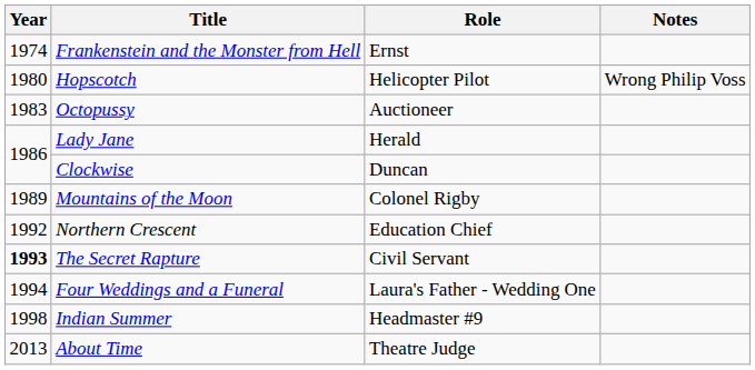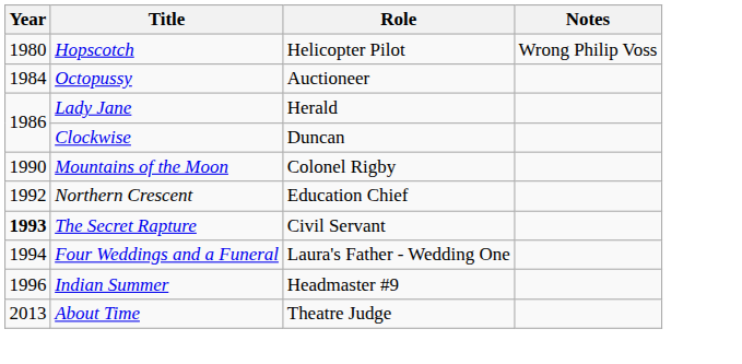 <table class="wikitable sortable jquery-tablesorter">
 <tr>
 <th>Year</th>
 <th>Title</th>
 <th>Role</th>
 <th>Notes</th>
 </tr>
 <tr>
-<td>1974</td>
-<td><em><a href='#'>Frankenstein and the Monster from Hell</a></em></td>
-<td>Ernst</td>
-<td></td>
-</tr>
-<tr>
 <td>1980</td>
 <td><em><a href='#'>Hopscotch</a></em></td>
 <td>Helicopter Pilot</td>
 <td>Wrong Philip Voss</td>
 </tr>
 <tr>
-<td>1983</td>
+<td>1984</td>
 <td><em><a href='#'>Octopussy</a></em></td>
 <td>Auctioneer</td>
 <td></td>
 </tr>
 <tr>
 <td rowspan="2">1986</td>
 <td><em><a href='#'>Lady Jane</a></em></td>
 <td>Herald</td>
 <td></td>
 </tr>
 <tr>
 <td><em><a href='#'>Clockwise</a></em></td>
 <td>Duncan</td>
 <td></td>
 </tr>
 <tr>
-<td>1989</td>
+<td>1990</td>
 <td><em><a href='#'>Mountains of the Moon</a></em></td>
 <td>Colonel Rigby</td>
 <td></td>
 </tr>
 <tr>
 <td>1992</td>
 <td><em>Northern Crescent</em></td>
 <td>Education Chief</td>
 <td></td>
 </tr>
 <tr>
 <td><strong>1993</strong></td>
 <td><em><a href='#'>The Secret Rapture</a></em></td>
 <td>Civil Servant</td>
 <td></td>
 </tr>
 <tr>
 <td>1994</td>
 <td><em><a href='#'>Four Weddings and a Funeral</a></em></td>
 <td>Laura's Father - Wedding One</td>
 <td></td>
 </tr>
 <tr>
-<td>1998</td>
+<td>1996</td>
 <td><em><a href='#'>Indian Summer</a></em></td>
 <td>Headmaster #9</td>
 <td></td>
 </tr>
 <tr>
 <td>2013</td>
 <td><em><a href='#'>About Time</a></em></td>
 <td>Theatre Judge</td>
 <td></td>
 </tr>
 </table>
